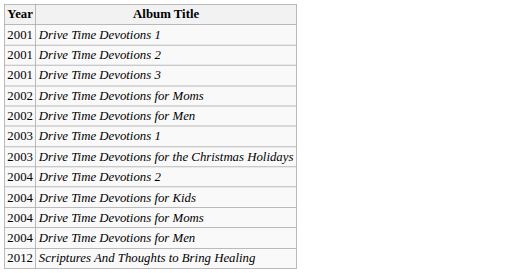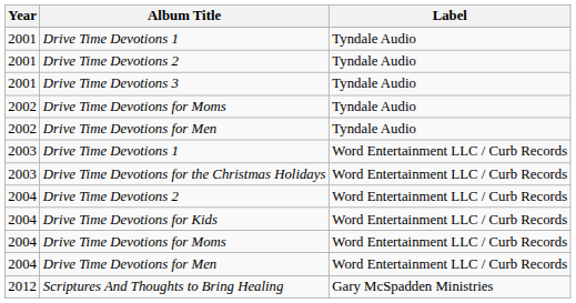 <table class="wikitable">
 <tr>
 <th>Year</th>
 <th>Album Title</th>
+<th>Label</th>
 </tr>
 <tr>
 <td>2001</td>
 <td><em>Drive Time Devotions 1</em></td>
+<td>Tyndale Audio</td>
 </tr>
 <tr>
 <td>2001</td>
 <td><em>Drive Time Devotions 2</em></td>
+<td>Tyndale Audio</td>
 </tr>
 <tr>
 <td>2001</td>
 <td><em>Drive Time Devotions 3</em></td>
+<td>Tyndale Audio</td>
 </tr>
 <tr>
 <td>2002</td>
 <td><em>Drive Time Devotions for Moms</em></td>
+<td>Tyndale Audio</td>
 </tr>
 <tr>
 <td>2002</td>
 <td><em>Drive Time Devotions for Men</em></td>
+<td>Tyndale Audio</td>
 </tr>
 <tr>
 <td>2003</td>
 <td><em>Drive Time Devotions 1</em></td>
+<td>Word Entertainment LLC / Curb Records</td>
 </tr>
 <tr>
 <td>2003</td>
 <td><em>Drive Time Devotions for the Christmas Holidays</em></td>
+<td>Word Entertainment LLC / Curb Records</td>
 </tr>
 <tr>
 <td>2004</td>
 <td><em>Drive Time Devotions 2</em></td>
+<td>Word Entertainment LLC / Curb Records</td>
 </tr>
 <tr>
 <td>2004</td>
 <td><em>Drive Time Devotions for Kids</em></td>
+<td>Word Entertainment LLC / Curb Records</td>
 </tr>
 <tr>
 <td>2004</td>
 <td><em>Drive Time Devotions for Moms</em></td>
+<td>Word Entertainment LLC / Curb Records</td>
 </tr>
 <tr>
 <td>2004</td>
 <td><em>Drive Time Devotions for Men</em></td>
+<td>Word Entertainment LLC / Curb Records</td>
 </tr>
 <tr>
 <td>2012</td>
 <td><em>Scriptures And Thoughts to Bring Healing</em></td>
+<td>Gary McSpadden Ministries</td>
 </tr>
 </table>
